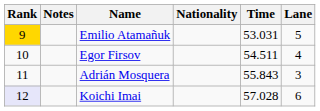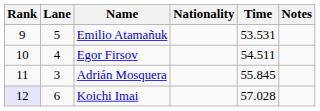 <table class="wikitable" style="text-align:center;">
 <tr>
 <th>Rank</th>
-<th>Notes</th>
+<th>Lane</th>
 <th>Name</th>
 <th>Nationality</th>
 <th>Time</th>
-<th>Lane</th>
+<th>Notes</th>
 </tr>
 <tr>
-<td style="background: gold;">9</td>
-<td></td>
+<td>9</td>
+<td>5</td>
 <td align=left><a href='#'>Emilio Atamañuk</a></td>
 <td align=left></td>
-<td>53.031</td>
-<td>5</td>
+<td>53.531</td>
+<td></td>
 </tr>
 <tr>
 <td>10</td>
-<td></td>
+<td>4</td>
 <td align=left><a href='#'>Egor Firsov</a></td>
 <td align=left></td>
 <td>54.511</td>
-<td>4</td>
+<td></td>
 </tr>
 <tr>
 <td>11</td>
-<td></td>
+<td>3</td>
 <td align=left><a href='#'>Adrián Mosquera</a></td>
 <td align=left></td>
-<td>55.843</td>
-<td>3</td>
+<td>55.845</td>
+<td></td>
 </tr>
 <tr>
 <td style="background: lavender;">12</td>
-<td></td>
+<td>6</td>
 <td align=left><a href='#'>Koichi Imai</a></td>
 <td align=left></td>
 <td>57.028</td>
-<td>6</td>
+<td></td>
 </tr>
 </table>
